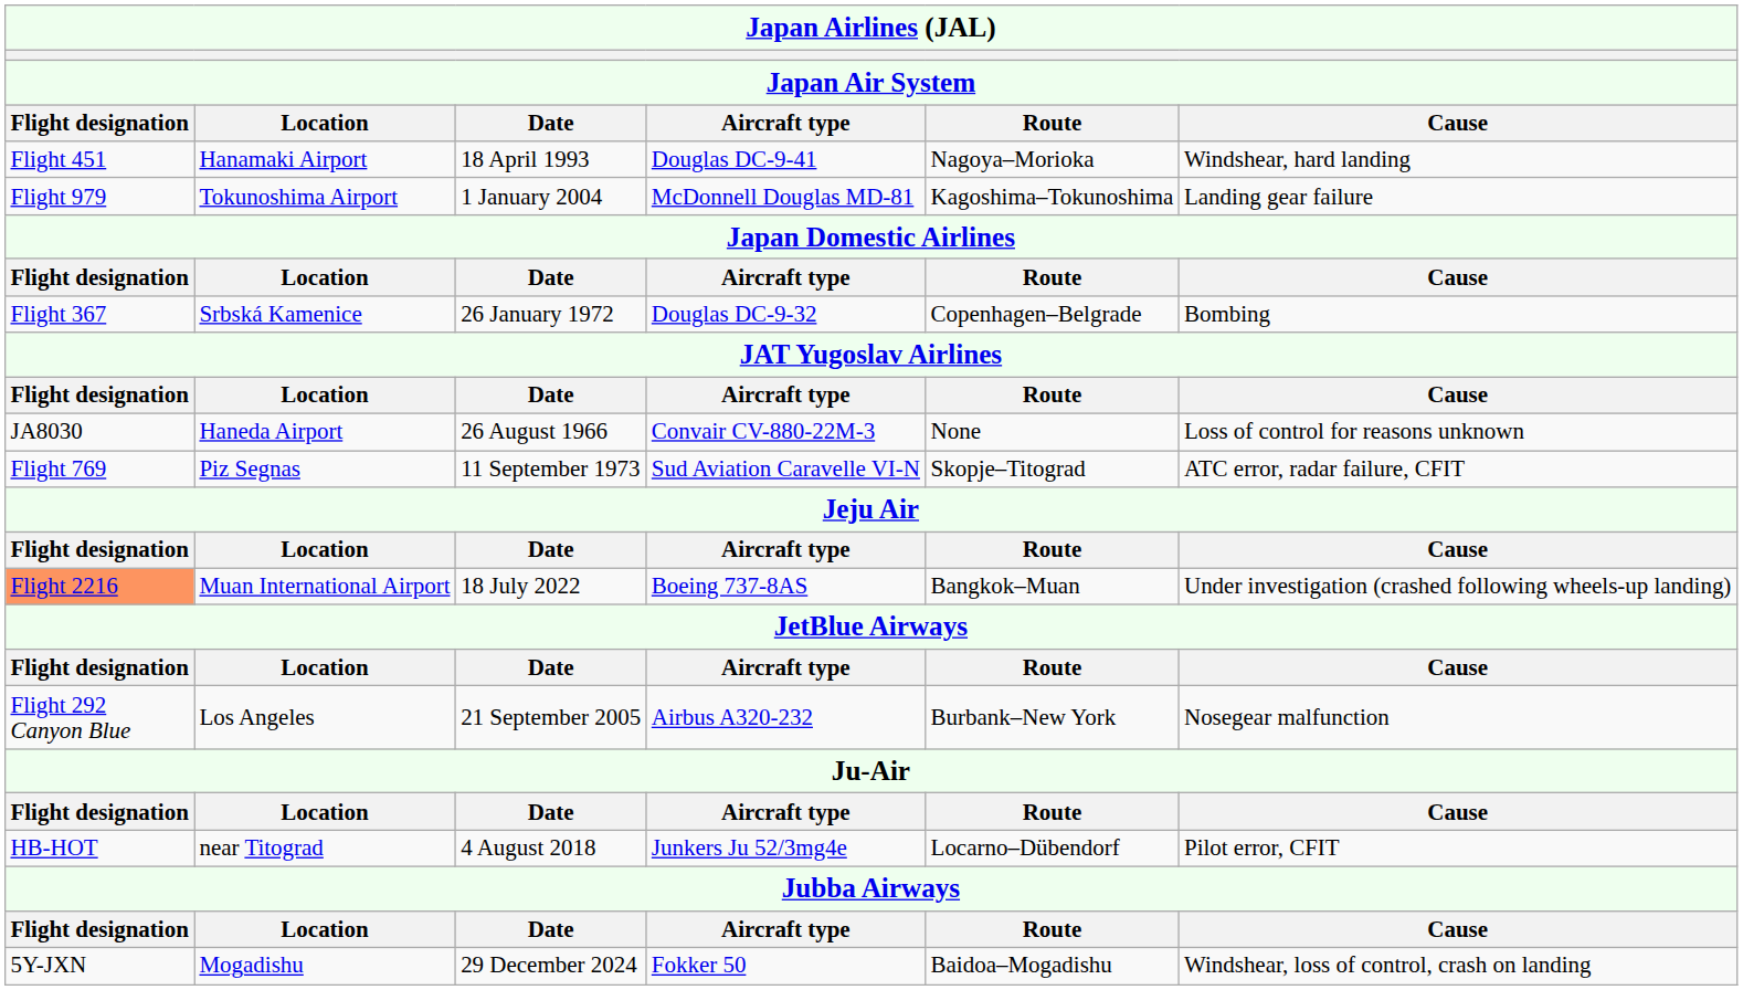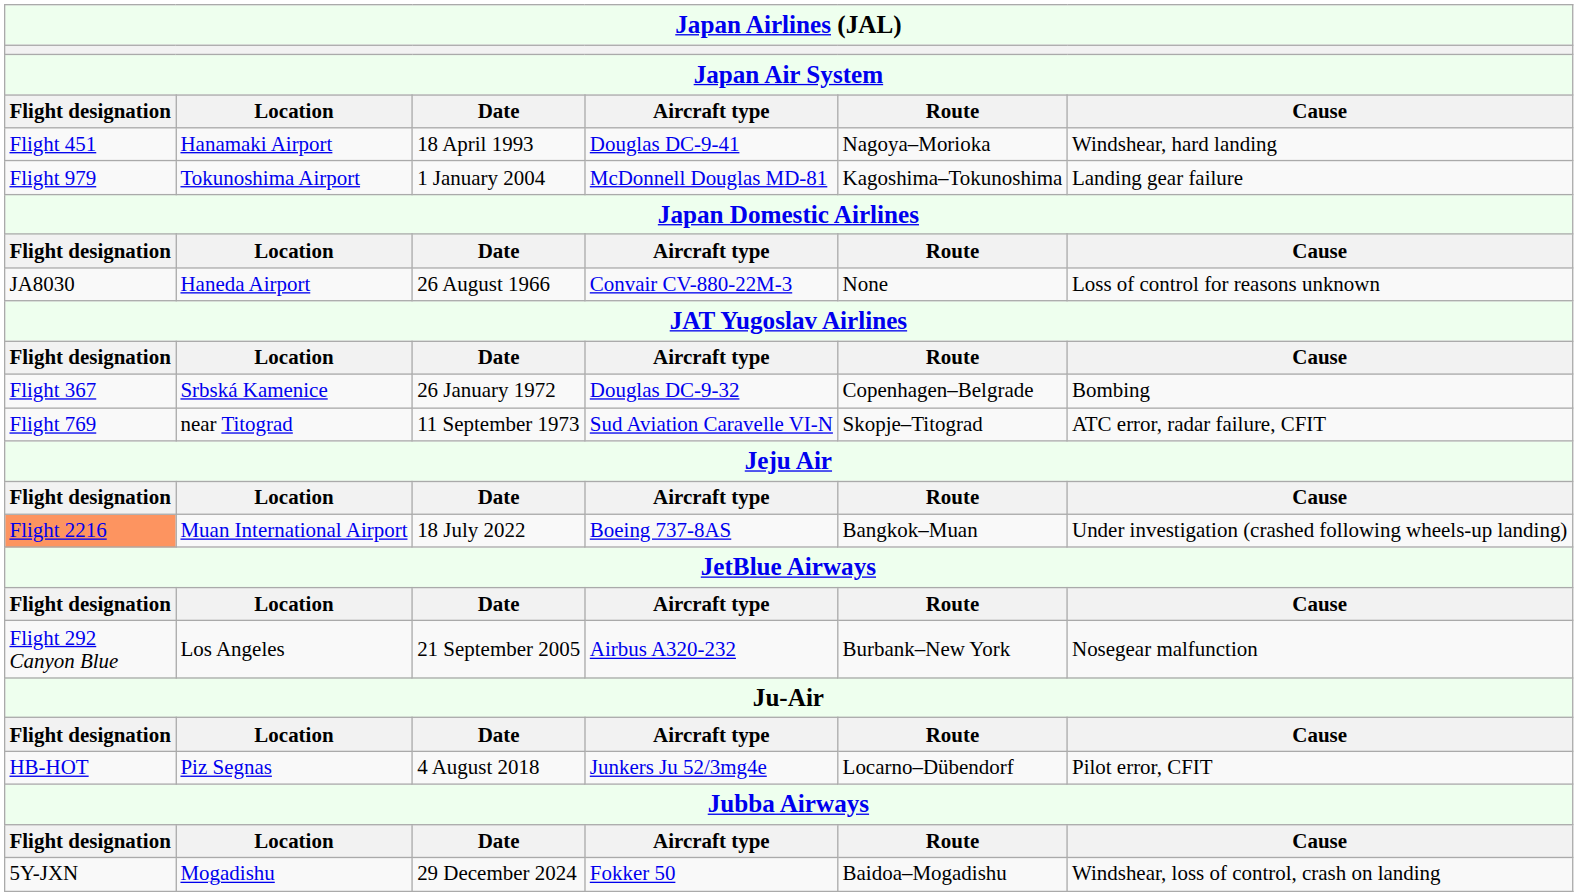 <table class="wikitable">
 <tr>
 <th colspan="6" style="background-color:#efe;font-size:120%;"><a href='#'>Japan Airlines</a> (JAL)</th>
 </tr>
 <tr>
 <th colspan="6"></th>
 </tr>
 <tr>
 <th colspan="6" style="background-color:#efe;font-size:120%;"><a href='#'>Japan Air System</a></th>
 </tr>
 <tr>
 <th>Flight designation</th>
 <th>Location</th>
 <th>Date</th>
 <th>Aircraft type</th>
 <th>Route</th>
 <th>Cause</th>
 </tr>
 <tr>
 <td><a href='#'>Flight 451</a></td>
 <td><a href='#'>Hanamaki Airport</a></td>
 <td>18 April 1993</td>
 <td><a href='#'>Douglas DC-9-41</a></td>
 <td>Nagoya–Morioka</td>
 <td>Windshear, hard landing</td>
 </tr>
 <tr>
 <td><a href='#'>Flight 979</a></td>
 <td><a href='#'>Tokunoshima Airport</a></td>
 <td>1 January 2004</td>
 <td><a href='#'>McDonnell Douglas MD-81</a></td>
 <td>Kagoshima–Tokunoshima</td>
 <td>Landing gear failure</td>
 </tr>
 <tr>
 <th colspan="6" style="background-color:#efe;font-size:120%;"><a href='#'>Japan Domestic Airlines</a></th>
 </tr>
 <tr>
 <th>Flight designation</th>
 <th>Location</th>
 <th>Date</th>
 <th>Aircraft type</th>
 <th>Route</th>
 <th>Cause</th>
 </tr>
 <tr>
-<td><a href='#'>Flight 367</a></td>
-<td><a href='#'>Srbská Kamenice</a></td>
-<td>26 January 1972</td>
-<td><a href='#'>Douglas DC-9-32</a></td>
-<td>Copenhagen–Belgrade</td>
-<td>Bombing</td>
+<td>JA8030</td>
+<td><a href='#'>Haneda Airport</a></td>
+<td>26 August 1966</td>
+<td><a href='#'>Convair CV-880-22M-3</a></td>
+<td>None</td>
+<td>Loss of control for reasons unknown</td>
 </tr>
 <tr>
 <th colspan="6" style="background-color:#efe;font-size:120%;"><a href='#'>JAT Yugoslav Airlines</a></th>
 </tr>
 <tr>
 <th>Flight designation</th>
 <th>Location</th>
 <th>Date</th>
 <th>Aircraft type</th>
 <th>Route</th>
 <th>Cause</th>
 </tr>
 <tr>
-<td>JA8030</td>
-<td><a href='#'>Haneda Airport</a></td>
-<td>26 August 1966</td>
-<td><a href='#'>Convair CV-880-22M-3</a></td>
-<td>None</td>
-<td>Loss of control for reasons unknown</td>
+<td><a href='#'>Flight 367</a></td>
+<td><a href='#'>Srbská Kamenice</a></td>
+<td>26 January 1972</td>
+<td><a href='#'>Douglas DC-9-32</a></td>
+<td>Copenhagen–Belgrade</td>
+<td>Bombing</td>
 </tr>
 <tr>
 <td><a href='#'>Flight 769</a></td>
-<td><a href='#'>Piz Segnas</a></td>
+<td>near <a href='#'>Titograd</a></td>
 <td>11 September 1973</td>
 <td><a href='#'>Sud Aviation Caravelle VI-N</a></td>
 <td>Skopje–Titograd</td>
 <td>ATC error, radar failure, CFIT</td>
 </tr>
 <tr>
 <th colspan="6" style="background-color:#efe;font-size:120%;"><a href='#'>Jeju Air</a></th>
 </tr>
 <tr>
 <th>Flight designation</th>
 <th>Location</th>
 <th>Date</th>
 <th>Aircraft type</th>
 <th>Route</th>
 <th>Cause</th>
 </tr>
 <tr>
 <td style="background:#FD9460;"><a href='#'>Flight 2216</a></td>
 <td><a href='#'>Muan International Airport</a></td>
 <td>18 July 2022</td>
 <td><a href='#'>Boeing 737-8AS</a></td>
 <td>Bangkok–Muan</td>
 <td>Under investigation (crashed following wheels-up landing)</td>
 </tr>
 <tr>
 <th colspan="6" style="background-color:#efe;font-size:120%;"><a href='#'>JetBlue Airways</a></th>
 </tr>
 <tr>
 <th>Flight designation</th>
 <th>Location</th>
 <th>Date</th>
 <th>Aircraft type</th>
 <th>Route</th>
 <th>Cause</th>
 </tr>
 <tr>
 <td><a href='#'>Flight 292</a><br><em>Canyon Blue</em></td>
 <td>Los Angeles</td>
 <td>21 September 2005</td>
 <td><a href='#'>Airbus A320-232</a></td>
 <td>Burbank–New York</td>
 <td>Nosegear malfunction</td>
 </tr>
 <tr>
 <th colspan="6" style="background-color:#efe;font-size:120%;">Ju-Air</th>
 </tr>
 <tr>
 <th>Flight designation</th>
 <th>Location</th>
 <th>Date</th>
 <th>Aircraft type</th>
 <th>Route</th>
 <th>Cause</th>
 </tr>
 <tr>
 <td><a href='#'>HB-HOT</a></td>
-<td>near <a href='#'>Titograd</a></td>
+<td><a href='#'>Piz Segnas</a></td>
 <td>4 August 2018</td>
 <td><a href='#'>Junkers Ju 52/3mg4e</a></td>
 <td>Locarno–Dübendorf</td>
 <td>Pilot error, CFIT</td>
 </tr>
 <tr>
 <th colspan="6" style="background-color:#efe;font-size:120%;"><a href='#'>Jubba Airways</a></th>
 </tr>
 <tr>
 <th>Flight designation</th>
 <th>Location</th>
 <th>Date</th>
 <th>Aircraft type</th>
 <th>Route</th>
 <th>Cause</th>
 </tr>
 <tr>
 <td>5Y-JXN</td>
 <td><a href='#'>Mogadishu</a></td>
 <td>29 December 2024</td>
 <td><a href='#'>Fokker 50</a></td>
 <td>Baidoa–Mogadishu</td>
 <td>Windshear, loss of control, crash on landing</td>
 </tr>
 <tr>
 </tr>
 </table>
